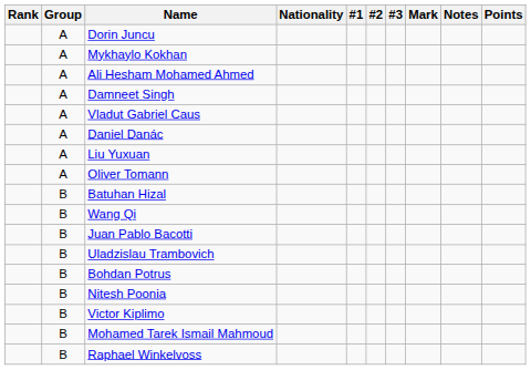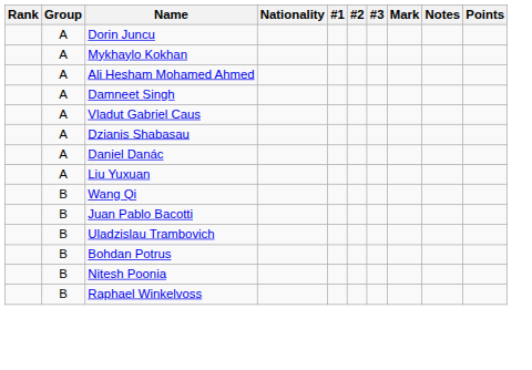 <table class="wikitable sortable" style="text-align:center">
 <tr>
 <th>Rank</th>
 <th>Group</th>
 <th>Name</th>
 <th>Nationality</th>
 <th>#1</th>
 <th>#2</th>
 <th>#3</th>
 <th>Mark</th>
 <th>Notes</th>
 <th>Points</th>
 </tr>
 <tr>
 <td></td>
 <td>A</td>
 <td align=left><a href='#'>Dorin Juncu</a></td>
 <td align=left></td>
 <td></td>
 <td></td>
 <td></td>
 <td></td>
 <td></td>
 <td></td>
 </tr>
 <tr>
 <td></td>
 <td>A</td>
 <td align=left><a href='#'>Mykhaylo Kokhan</a></td>
 <td align=left></td>
 <td></td>
 <td></td>
 <td></td>
 <td></td>
 <td></td>
 <td></td>
 </tr>
 <tr>
 <td></td>
 <td>A</td>
 <td align=left><a href='#'>Ali Hesham Mohamed Ahmed</a></td>
 <td align=left></td>
 <td></td>
 <td></td>
 <td></td>
 <td></td>
 <td></td>
 <td></td>
 </tr>
 <tr>
 <td></td>
 <td>A</td>
 <td align=left><a href='#'>Damneet Singh</a></td>
 <td align=left></td>
 <td></td>
 <td></td>
 <td></td>
 <td></td>
 <td></td>
 <td></td>
 </tr>
 <tr>
 <td></td>
 <td>A</td>
 <td align=left><a href='#'>Vladut Gabriel Caus</a></td>
 <td align=left></td>
 <td></td>
 <td></td>
 <td></td>
 <td></td>
 <td></td>
 <td></td>
 </tr>
 <tr>
 <td></td>
 <td>A</td>
+<td align=left><a href='#'>Dzianis Shabasau</a></td>
+<td align=left></td>
+<td></td>
+<td></td>
+<td></td>
+<td></td>
+<td></td>
+<td></td>
+</tr>
+<tr>
+<td></td>
+<td>A</td>
 <td align=left><a href='#'>Daniel Danác</a></td>
 <td align=left></td>
 <td></td>
 <td></td>
 <td></td>
 <td></td>
 <td></td>
 <td></td>
 </tr>
 <tr>
 <td></td>
 <td>A</td>
 <td align=left><a href='#'>Liu Yuxuan</a></td>
-<td align=left></td>
-<td></td>
-<td></td>
-<td></td>
-<td></td>
-<td></td>
-<td></td>
-</tr>
-<tr>
-<td></td>
-<td>A</td>
-<td align=left><a href='#'>Oliver Tomann</a></td>
-<td align=left></td>
-<td></td>
-<td></td>
-<td></td>
-<td></td>
-<td></td>
-<td></td>
-</tr>
-<tr>
-<td></td>
-<td>B</td>
-<td align=left><a href='#'>Batuhan Hizal</a></td>
 <td align=left></td>
 <td></td>
 <td></td>
 <td></td>
 <td></td>
 <td></td>
 <td></td>
 </tr>
 <tr>
 <td></td>
 <td>B</td>
 <td align=left><a href='#'>Wang Qi</a></td>
 <td align=left></td>
 <td></td>
 <td></td>
 <td></td>
 <td></td>
 <td></td>
 <td></td>
 </tr>
 <tr>
 <td></td>
 <td>B</td>
 <td align=left><a href='#'>Juan Pablo Bacotti</a></td>
 <td align=left></td>
 <td></td>
 <td></td>
 <td></td>
 <td></td>
 <td></td>
 <td></td>
 </tr>
 <tr>
 <td></td>
 <td>B</td>
 <td align=left><a href='#'>Uladzislau Trambovich</a></td>
 <td align=left></td>
 <td></td>
 <td></td>
 <td></td>
 <td></td>
 <td></td>
 <td></td>
 </tr>
 <tr>
 <td></td>
 <td>B</td>
 <td align=left><a href='#'>Bohdan Potrus</a></td>
 <td align=left></td>
 <td></td>
 <td></td>
 <td></td>
 <td></td>
 <td></td>
 <td></td>
 </tr>
 <tr>
 <td></td>
 <td>B</td>
 <td align=left><a href='#'>Nitesh Poonia</a></td>
 <td align=left></td>
 <td></td>
 <td></td>
 <td></td>
 <td></td>
 <td></td>
 <td></td>
 </tr>
 <tr>
 <td></td>
 <td>B</td>
-<td align=left><a href='#'>Victor Kiplimo</a></td>
-<td align=left></td>
-<td></td>
-<td></td>
-<td></td>
-<td></td>
-<td></td>
-<td></td>
-</tr>
-<tr>
-<td></td>
-<td>B</td>
-<td align=left><a href='#'>Mohamed Tarek Ismail Mahmoud</a></td>
-<td align=left></td>
-<td></td>
-<td></td>
-<td></td>
-<td></td>
-<td></td>
-<td></td>
-</tr>
-<tr>
-<td></td>
-<td>B</td>
 <td align=left><a href='#'>Raphael Winkelvoss</a></td>
 <td align=left></td>
 <td></td>
 <td></td>
 <td></td>
 <td></td>
 <td></td>
 <td></td>
 </tr>
 </table>
